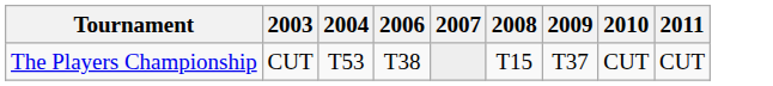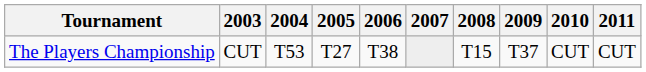 <table class="wikitable" style="font-size:95%;text-align:center;">
 <tr>
 <th>Tournament</th>
 <th>2003</th>
 <th>2004</th>
+<th>2005</th>
 <th>2006</th>
 <th>2007</th>
 <th>2008</th>
 <th>2009</th>
 <th>2010</th>
 <th>2011</th>
 </tr>
 <tr>
 <td align=left><a href='#'>The Players Championship</a></td>
 <td>CUT</td>
 <td>T53</td>
+<td>T27</td>
 <td>T38</td>
 <td style="background:#eeeeee;"></td>
 <td>T15</td>
 <td>T37</td>
 <td>CUT</td>
 <td>CUT</td>
 </tr>
 </table>
